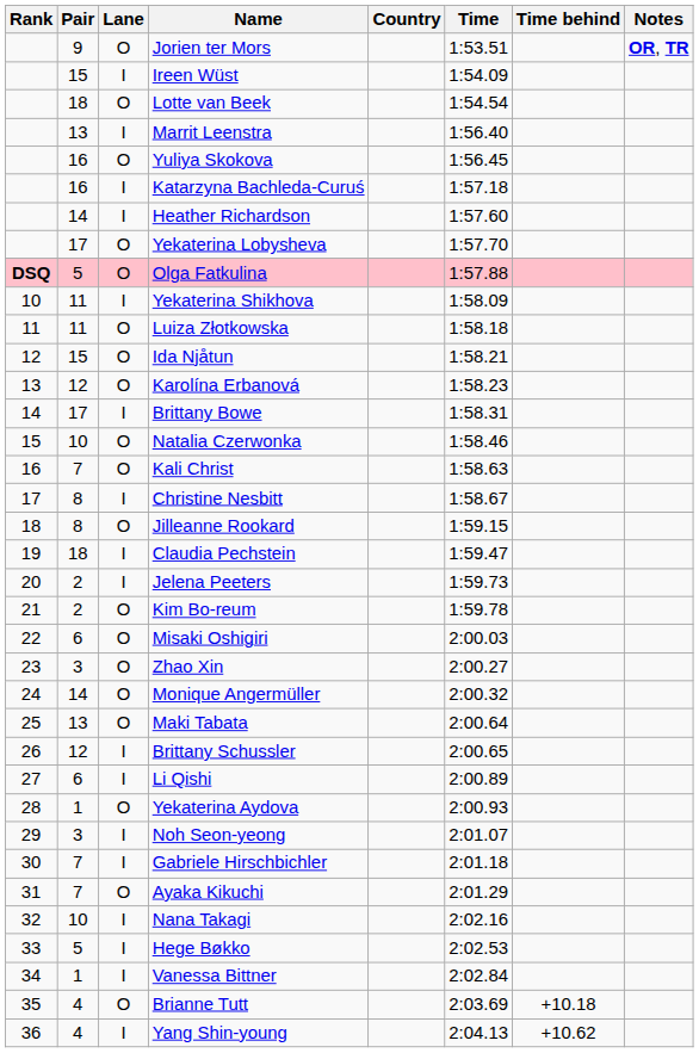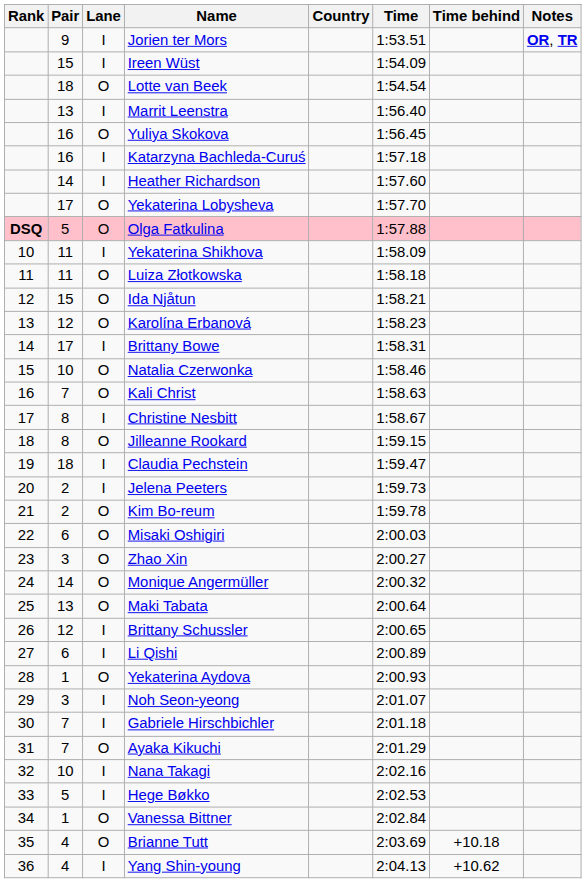 <table class="wikitable sortable" style="text-align:center">
 <tr>
 <th>Rank</th>
 <th>Pair</th>
 <th>Lane</th>
 <th>Name</th>
 <th>Country</th>
 <th>Time</th>
 <th>Time behind</th>
 <th>Notes</th>
 </tr>
 <tr>
 <td></td>
 <td>9</td>
-<td>O</td>
+<td>I</td>
 <td align="left"><a href='#'>Jorien ter Mors</a></td>
 <td align="left"></td>
 <td>1:53.51</td>
 <td></td>
 <td><strong><a href='#'>OR</a></strong>, <strong><a href='#'>TR</a></strong></td>
 </tr>
 <tr>
 <td></td>
 <td>15</td>
 <td>I</td>
 <td align="left"><a href='#'>Ireen Wüst</a></td>
 <td align="left"></td>
 <td>1:54.09</td>
 <td></td>
 <td></td>
 </tr>
 <tr>
 <td></td>
 <td>18</td>
 <td>O</td>
 <td align="left"><a href='#'>Lotte van Beek</a></td>
 <td align="left"></td>
 <td>1:54.54</td>
 <td></td>
 <td></td>
 </tr>
 <tr>
 <td></td>
 <td>13</td>
 <td>I</td>
 <td align="left"><a href='#'>Marrit Leenstra</a></td>
 <td align="left"></td>
 <td>1:56.40</td>
 <td></td>
 <td></td>
 </tr>
 <tr>
 <td></td>
 <td>16</td>
 <td>O</td>
 <td align="left"><a href='#'>Yuliya Skokova</a></td>
 <td align="left"></td>
 <td>1:56.45</td>
 <td></td>
 <td></td>
 </tr>
 <tr>
 <td></td>
 <td>16</td>
 <td>I</td>
 <td align="left"><a href='#'>Katarzyna Bachleda-Curuś</a></td>
 <td align="left"></td>
 <td>1:57.18</td>
 <td></td>
 <td></td>
 </tr>
 <tr>
 <td></td>
 <td>14</td>
 <td>I</td>
 <td align="left"><a href='#'>Heather Richardson</a></td>
 <td align="left"></td>
 <td>1:57.60</td>
 <td></td>
 <td></td>
 </tr>
 <tr>
 <td></td>
 <td>17</td>
 <td>O</td>
 <td align="left"><a href='#'>Yekaterina Lobysheva</a></td>
 <td align="left"></td>
 <td>1:57.70</td>
 <td></td>
 <td></td>
 </tr>
 <tr bgcolor=pink>
 <td><strong>DSQ</strong></td>
 <td>5</td>
 <td>O</td>
 <td align="left"><a href='#'>Olga Fatkulina</a></td>
 <td align="left"></td>
 <td>1:57.88</td>
 <td></td>
 <td></td>
 </tr>
 <tr>
 <td>10</td>
 <td>11</td>
 <td>I</td>
 <td align="left"><a href='#'>Yekaterina Shikhova</a></td>
 <td align="left"></td>
 <td>1:58.09</td>
 <td></td>
 <td></td>
 </tr>
 <tr>
 <td>11</td>
 <td>11</td>
 <td>O</td>
 <td align="left"><a href='#'>Luiza Złotkowska</a></td>
 <td align="left"></td>
 <td>1:58.18</td>
 <td></td>
 <td></td>
 </tr>
 <tr>
 <td>12</td>
 <td>15</td>
 <td>O</td>
 <td align="left"><a href='#'>Ida Njåtun</a></td>
 <td align="left"></td>
 <td>1:58.21</td>
 <td></td>
 <td></td>
 </tr>
 <tr>
 <td>13</td>
 <td>12</td>
 <td>O</td>
 <td align="left"><a href='#'>Karolína Erbanová</a></td>
 <td align="left"></td>
 <td>1:58.23</td>
 <td></td>
 <td></td>
 </tr>
 <tr>
 <td>14</td>
 <td>17</td>
 <td>I</td>
 <td align="left"><a href='#'>Brittany Bowe</a></td>
 <td align="left"></td>
 <td>1:58.31</td>
 <td></td>
 <td></td>
 </tr>
 <tr>
 <td>15</td>
 <td>10</td>
 <td>O</td>
 <td align="left"><a href='#'>Natalia Czerwonka</a></td>
 <td align="left"></td>
 <td>1:58.46</td>
 <td></td>
 <td></td>
 </tr>
 <tr>
 <td>16</td>
 <td>7</td>
 <td>O</td>
 <td align="left"><a href='#'>Kali Christ</a></td>
 <td align="left"></td>
 <td>1:58.63</td>
 <td></td>
 <td></td>
 </tr>
 <tr>
 <td>17</td>
 <td>8</td>
 <td>I</td>
 <td align="left"><a href='#'>Christine Nesbitt</a></td>
 <td align="left"></td>
 <td>1:58.67</td>
 <td></td>
 <td></td>
 </tr>
 <tr>
 <td>18</td>
 <td>8</td>
 <td>O</td>
 <td align="left"><a href='#'>Jilleanne Rookard</a></td>
 <td align="left"></td>
 <td>1:59.15</td>
 <td></td>
 <td></td>
 </tr>
 <tr>
 <td>19</td>
 <td>18</td>
 <td>I</td>
 <td align="left"><a href='#'>Claudia Pechstein</a></td>
 <td align="left"></td>
 <td>1:59.47</td>
 <td></td>
 <td></td>
 </tr>
 <tr>
 <td>20</td>
 <td>2</td>
 <td>I</td>
 <td align="left"><a href='#'>Jelena Peeters</a></td>
 <td align="left"></td>
 <td>1:59.73</td>
 <td></td>
 <td></td>
 </tr>
 <tr>
 <td>21</td>
 <td>2</td>
 <td>O</td>
 <td align="left"><a href='#'>Kim Bo-reum</a></td>
 <td align="left"></td>
 <td>1:59.78</td>
 <td></td>
 <td></td>
 </tr>
 <tr>
 <td>22</td>
 <td>6</td>
 <td>O</td>
 <td align="left"><a href='#'>Misaki Oshigiri</a></td>
 <td align="left"></td>
 <td>2:00.03</td>
 <td></td>
 <td></td>
 </tr>
 <tr>
 <td>23</td>
 <td>3</td>
 <td>O</td>
 <td align="left"><a href='#'>Zhao Xin</a></td>
 <td align="left"></td>
 <td>2:00.27</td>
 <td></td>
 <td></td>
 </tr>
 <tr>
 <td>24</td>
 <td>14</td>
 <td>O</td>
 <td align="left"><a href='#'>Monique Angermüller</a></td>
 <td align="left"></td>
 <td>2:00.32</td>
 <td></td>
 <td></td>
 </tr>
 <tr>
 <td>25</td>
 <td>13</td>
 <td>O</td>
 <td align="left"><a href='#'>Maki Tabata</a></td>
 <td align="left"></td>
 <td>2:00.64</td>
 <td></td>
 <td></td>
 </tr>
 <tr>
 <td>26</td>
 <td>12</td>
 <td>I</td>
 <td align="left"><a href='#'>Brittany Schussler</a></td>
 <td align="left"></td>
 <td>2:00.65</td>
 <td></td>
 <td></td>
 </tr>
 <tr>
 <td>27</td>
 <td>6</td>
 <td>I</td>
 <td align="left"><a href='#'>Li Qishi</a></td>
 <td align="left"></td>
 <td>2:00.89</td>
 <td></td>
 <td></td>
 </tr>
 <tr>
 <td>28</td>
 <td>1</td>
 <td>O</td>
 <td align="left"><a href='#'>Yekaterina Aydova</a></td>
 <td align="left"></td>
 <td>2:00.93</td>
 <td></td>
 <td></td>
 </tr>
 <tr>
 <td>29</td>
 <td>3</td>
 <td>I</td>
 <td align="left"><a href='#'>Noh Seon-yeong</a></td>
 <td align="left"></td>
 <td>2:01.07</td>
 <td></td>
 <td></td>
 </tr>
 <tr>
 <td>30</td>
 <td>7</td>
 <td>I</td>
 <td align="left"><a href='#'>Gabriele Hirschbichler</a></td>
 <td align="left"></td>
 <td>2:01.18</td>
 <td></td>
 <td></td>
 </tr>
 <tr>
 <td>31</td>
 <td>7</td>
 <td>O</td>
 <td align="left"><a href='#'>Ayaka Kikuchi</a></td>
 <td align="left"></td>
 <td>2:01.29</td>
 <td></td>
 <td></td>
 </tr>
 <tr>
 <td>32</td>
 <td>10</td>
 <td>I</td>
 <td align="left"><a href='#'>Nana Takagi</a></td>
 <td align="left"></td>
 <td>2:02.16</td>
 <td></td>
 <td></td>
 </tr>
 <tr>
 <td>33</td>
 <td>5</td>
 <td>I</td>
 <td align="left"><a href='#'>Hege Bøkko</a></td>
 <td align="left"></td>
 <td>2:02.53</td>
 <td></td>
 <td></td>
 </tr>
 <tr>
 <td>34</td>
 <td>1</td>
-<td>I</td>
+<td>O</td>
 <td align="left"><a href='#'>Vanessa Bittner</a></td>
 <td align="left"></td>
 <td>2:02.84</td>
 <td></td>
 <td></td>
 </tr>
 <tr>
 <td>35</td>
 <td>4</td>
 <td>O</td>
 <td align="left"><a href='#'>Brianne Tutt</a></td>
 <td align="left"></td>
 <td>2:03.69</td>
 <td>+10.18</td>
 <td></td>
 </tr>
 <tr>
 <td>36</td>
 <td>4</td>
 <td>I</td>
 <td align="left"><a href='#'>Yang Shin-young</a></td>
 <td align="left"></td>
 <td>2:04.13</td>
 <td>+10.62</td>
 <td></td>
 </tr>
 </table>
